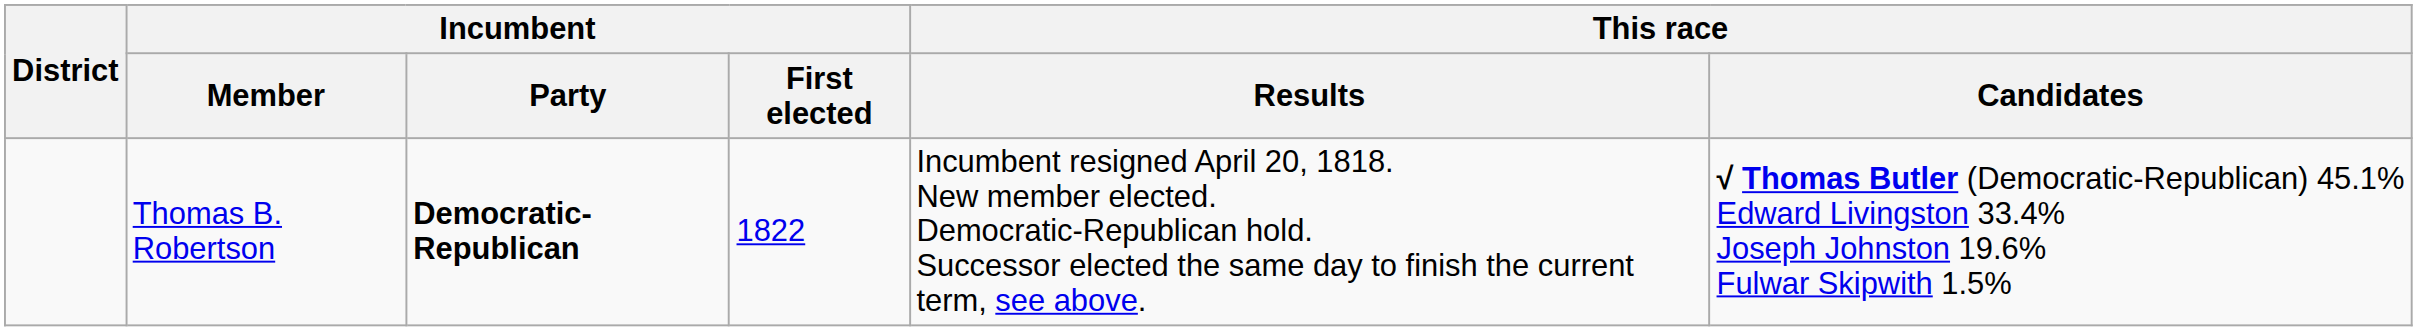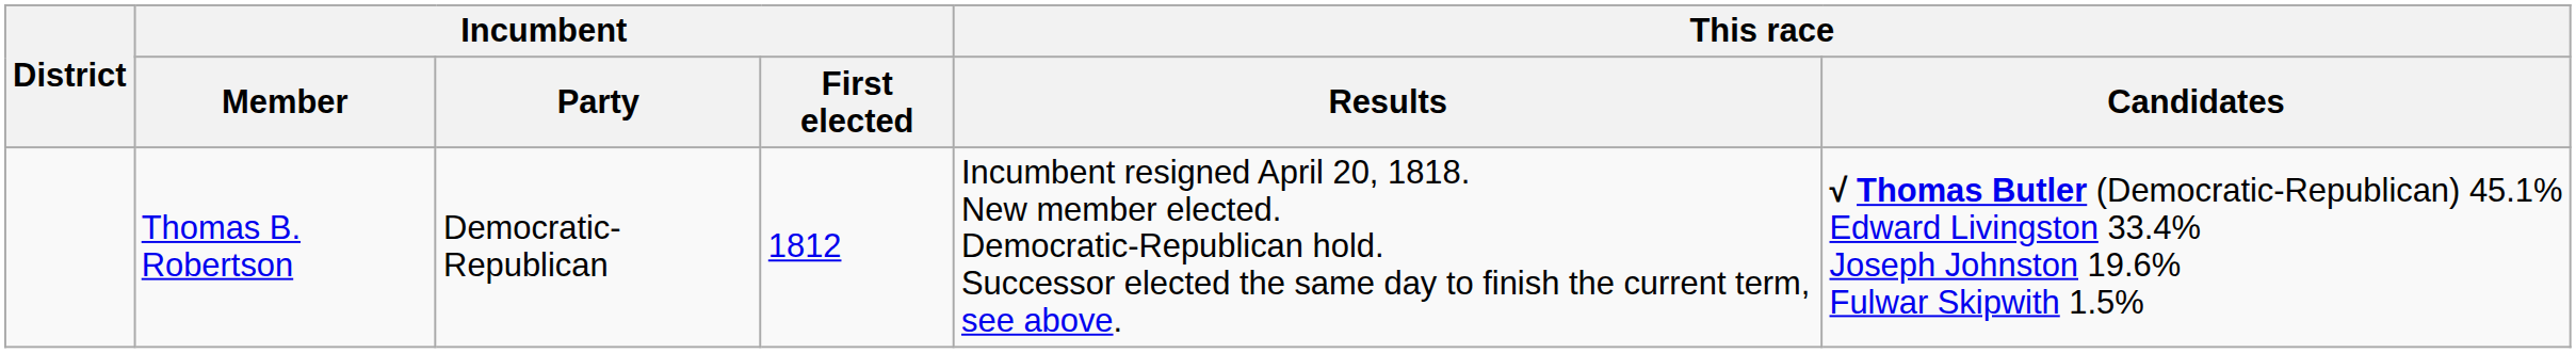 <table class=wikitable>
 <tr>
 <th rowspan=2>District</th>
 <th colspan=3>Incumbent</th>
 <th colspan=2>This race</th>
 </tr>
 <tr>
 <th>Member</th>
 <th>Party</th>
 <th>First elected</th>
 <th>Results</th>
 <th>Candidates</th>
 </tr>
 <tr>
 <td></td>
 <td><a href='#'>Thomas B. Robertson</a></td>
-<td><strong>Democratic-Republican</strong></td>
-<td><a href='#'>1822</a></td>
+<td>Democratic-Republican</td>
+<td><a href='#'>1812</a></td>
 <td>Incumbent resigned April 20, 1818.<br>New member elected.<br>Democratic-Republican hold.<br>Successor elected the same day to finish the current term, <a href='#'>see above</a>.</td>
 <td nowrap><strong>√ <a href='#'>Thomas Butler</a></strong> (Democratic-Republican) 45.1%<br><a href='#'>Edward Livingston</a> 33.4%<br><a href='#'>Joseph Johnston</a> 19.6%<br><a href='#'>Fulwar Skipwith</a> 1.5%</td>
 </tr>
 </table>
